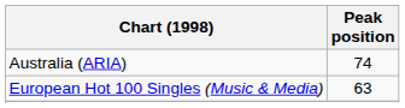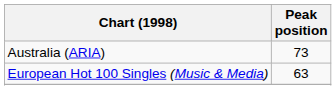 <table class="wikitable sortable">
 <tr>
 <th>Chart (1998)</th>
 <th>Peak<br>position</th>
 </tr>
 <tr>
 <td>Australia (<a href='#'>ARIA</a>)</td>
-<td align="center">74</td>
+<td align="center">73</td>
 </tr>
 <tr>
 <td><a href='#'>European Hot 100 Singles</a> <em>(<a href='#'>Music & Media</a>)</em></td>
 <td align="center">63</td>
 </tr>
 <tr>
 </tr>
 <tr>
 </tr>
 <tr>
 </tr>
 <tr>
 </tr>
 <tr>
 </tr>
 </table>
